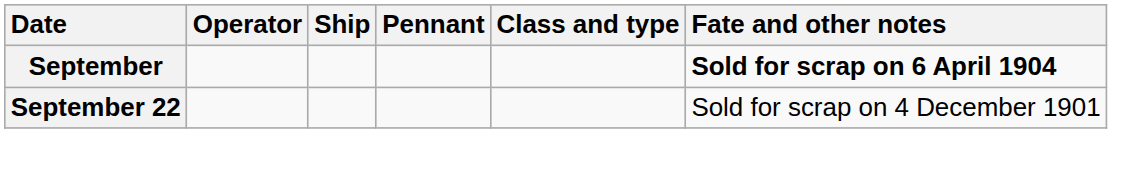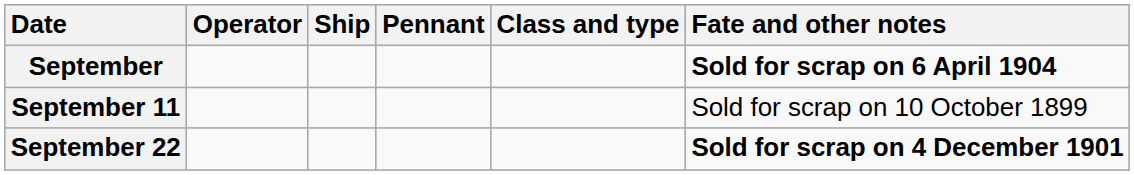 <table class="wikitable nowraplinks">
 <tr>
 <th style="text-align: left;">Date</th>
 <th style="text-align: left;">Operator</th>
 <th style="text-align: left;">Ship</th>
 <th style="text-align: left;">Pennant</th>
 <th style="text-align: left;">Class and type</th>
 <th style="text-align: left;">Fate and other notes</th>
 </tr>
 <tr ---->
 <th>September</th>
 <td></td>
 <td><strong></strong></td>
 <td></td>
 <td></td>
 <td><strong>Sold for scrap on 6 April 1904</strong></td>
 </tr>
 <tr ---->
+<th>September 11</th>
+<td></td>
+<td><strong></strong></td>
+<td></td>
+<td></td>
+<td>Sold for scrap on 10 October 1899</td>
+</tr>
+<tr ---->
 <th>September 22</th>
 <td></td>
 <td><strong></strong></td>
 <td></td>
 <td></td>
-<td>Sold for scrap on 4 December 1901</td>
+<td><strong>Sold for scrap on 4 December 1901</strong></td>
 </tr>
 </table>
